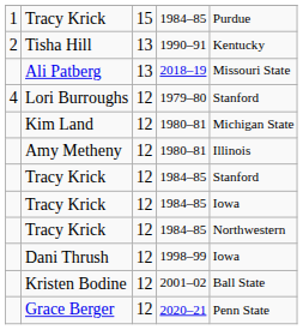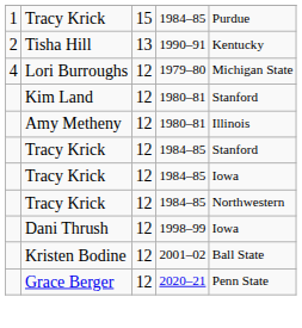 <table class="wikitable">
 <tr>
 </tr>
 <tr>
 <td>1</td>
 <td>Tracy Krick</td>
 <td>15</td>
 <td style="font-size:80%;">1984–85</td>
 <td style="font-size:80%;">Purdue</td>
 </tr>
 <tr>
 <td>2</td>
 <td>Tisha Hill</td>
 <td>13</td>
 <td style="font-size:80%;">1990–91</td>
 <td style="font-size:80%;">Kentucky</td>
 </tr>
 <tr>
-<td></td>
-<td><a href='#'>Ali Patberg</a></td>
-<td>13</td>
-<td style="font-size:80%;"><a href='#'>2018–19</a></td>
-<td style="font-size:80%;">Missouri State</td>
-</tr>
-<tr>
 <td>4</td>
 <td>Lori Burroughs</td>
 <td>12</td>
 <td style="font-size:80%;">1979–80</td>
-<td style="font-size:80%;">Stanford</td>
+<td style="font-size:80%;">Michigan State</td>
 </tr>
 <tr>
 <td></td>
 <td>Kim Land</td>
 <td>12</td>
 <td style="font-size:80%;">1980–81</td>
-<td style="font-size:80%;">Michigan State</td>
+<td style="font-size:80%;">Stanford</td>
 </tr>
 <tr>
 <td></td>
 <td>Amy Metheny</td>
 <td>12</td>
 <td style="font-size:80%;">1980–81</td>
 <td style="font-size:80%;">Illinois</td>
 </tr>
 <tr>
 <td></td>
 <td>Tracy Krick</td>
 <td>12</td>
 <td style="font-size:80%;">1984–85</td>
 <td style="font-size:80%;">Stanford</td>
 </tr>
 <tr>
 <td></td>
 <td>Tracy Krick</td>
 <td>12</td>
 <td style="font-size:80%;">1984–85</td>
 <td style="font-size:80%;">Iowa</td>
 </tr>
 <tr>
 <td></td>
 <td>Tracy Krick</td>
 <td>12</td>
 <td style="font-size:80%;">1984–85</td>
 <td style="font-size:80%;">Northwestern</td>
 </tr>
 <tr>
 <td></td>
 <td>Dani Thrush</td>
 <td>12</td>
 <td style="font-size:80%;">1998–99</td>
 <td style="font-size:80%;">Iowa</td>
 </tr>
 <tr>
 <td></td>
 <td>Kristen Bodine</td>
 <td>12</td>
 <td style="font-size:80%;">2001–02</td>
 <td style="font-size:80%;">Ball State</td>
 </tr>
 <tr>
 <td></td>
 <td><a href='#'>Grace Berger</a></td>
 <td>12</td>
 <td style="font-size:80%;"><a href='#'>2020–21</a></td>
 <td style="font-size:80%;">Penn State</td>
 </tr>
 </table>
